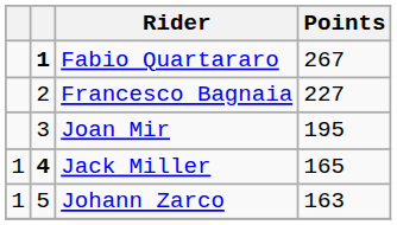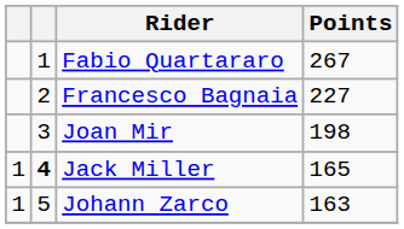 <table class="wikitable" style="font-size: 85%;">
 <tr>
 <th></th>
 <th></th>
 <th>Rider</th>
 <th>Points</th>
 </tr>
 <tr>
 <td></td>
-<td align=center><strong>1</strong></td>
+<td align=center>1</td>
 <td> <a href='#'>Fabio Quartararo</a></td>
 <td align=left>267</td>
 </tr>
 <tr>
 <td></td>
 <td align=center>2</td>
 <td> <a href='#'>Francesco Bagnaia</a></td>
 <td align=left>227</td>
 </tr>
 <tr>
 <td></td>
 <td align=center>3</td>
 <td> <a href='#'>Joan Mir</a></td>
-<td align=left>195</td>
+<td align=left>198</td>
 </tr>
 <tr>
 <td> 1</td>
 <td align=center><strong>4</strong></td>
 <td> <a href='#'>Jack Miller</a></td>
 <td align=left>165</td>
 </tr>
 <tr>
 <td> 1</td>
 <td align=center>5</td>
 <td> <a href='#'>Johann Zarco</a></td>
 <td align=left>163</td>
 </tr>
 <tr>
 </tr>
 </table>
